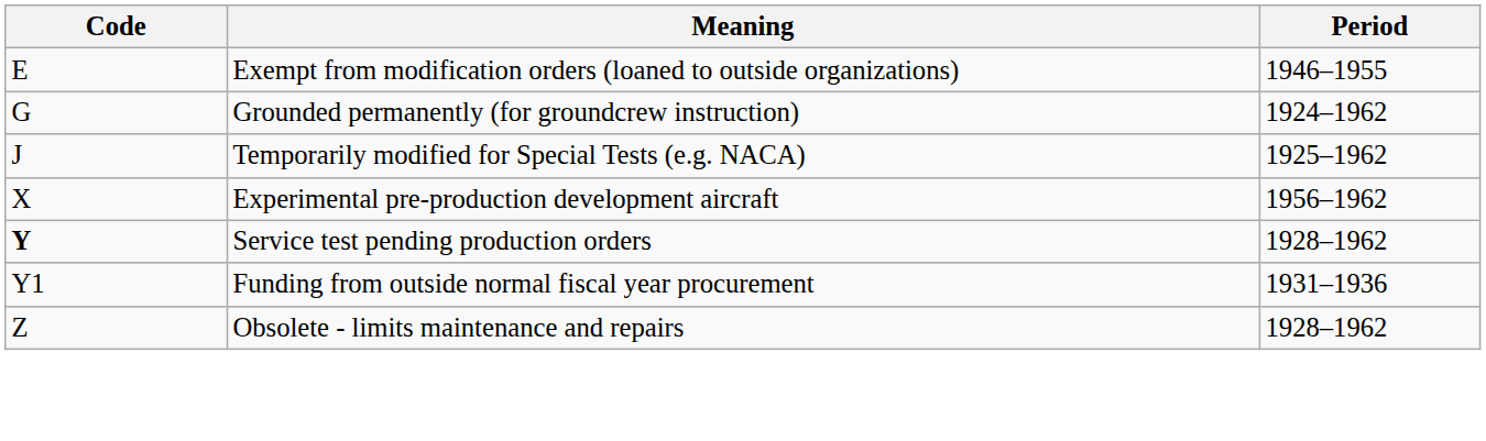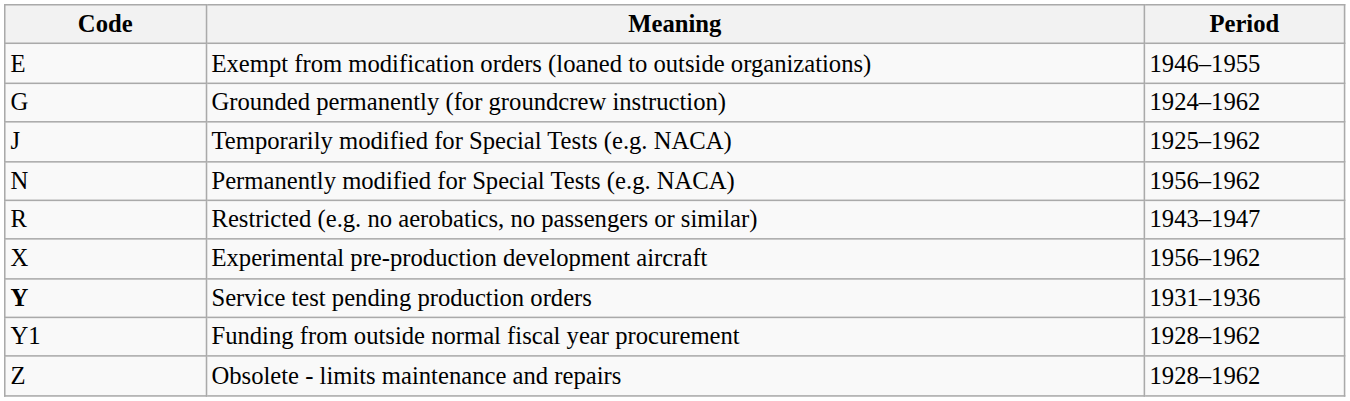 <table class="wikitable sortable" border="1" style="width:55%">
 <tr>
 <th ! scope="col" width="15%">Code</th>
 <th scope="col" width=70%>Meaning</th>
 <th>Period</th>
 </tr>
 <tr>
 <td>E</td>
 <td>Exempt from modification orders (loaned to outside organizations)</td>
 <td>1946–1955</td>
 </tr>
 <tr>
 <td>G</td>
 <td>Grounded permanently (for groundcrew instruction)</td>
 <td>1924–1962</td>
 </tr>
 <tr>
 <td>J</td>
 <td>Temporarily modified for Special Tests (e.g. NACA)</td>
 <td>1925–1962</td>
 </tr>
 <tr>
+<td>N</td>
+<td>Permanently modified for Special Tests (e.g. NACA)</td>
+<td>1956–1962</td>
+</tr>
+<tr>
+<td>R</td>
+<td>Restricted (e.g. no aerobatics, no passengers or similar)</td>
+<td>1943–1947</td>
+</tr>
+<tr>
 <td>X</td>
 <td>Experimental pre-production development aircraft</td>
 <td>1956–1962</td>
 </tr>
 <tr>
 <td><strong>Y</strong></td>
 <td>Service test pending production orders</td>
-<td>1928–1962</td>
+<td>1931–1936</td>
 </tr>
 <tr>
 <td>Y1</td>
 <td>Funding from outside normal fiscal year procurement</td>
-<td>1931–1936</td>
+<td>1928–1962</td>
 </tr>
 <tr>
 <td>Z</td>
 <td>Obsolete - limits maintenance and repairs</td>
 <td>1928–1962</td>
 </tr>
 </table>
